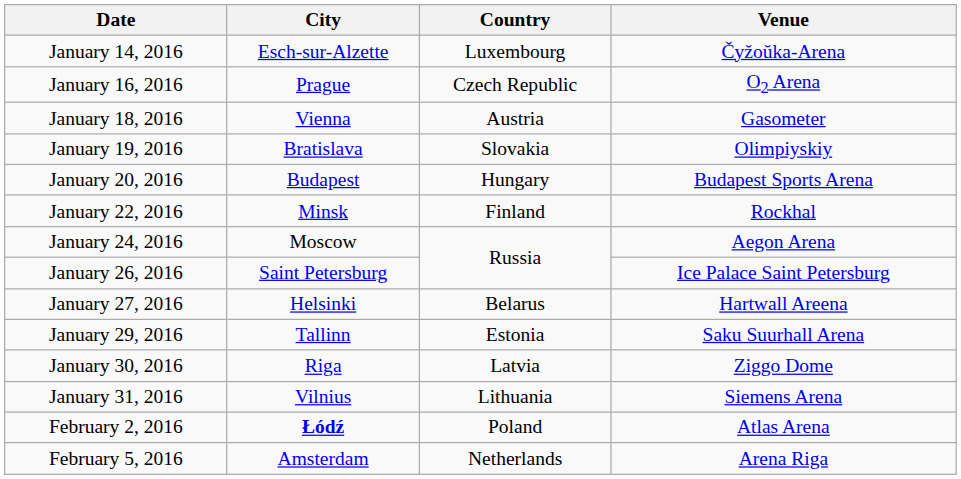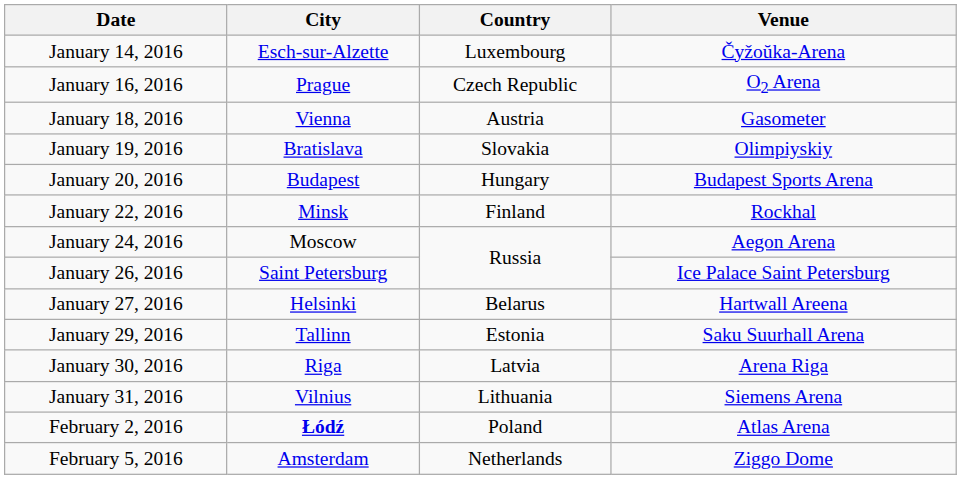 <table class="wikitable" style="text-align:center;">
 <tr>
 <th width="175">Date</th>
 <th width="150">City</th>
 <th width="150">Country</th>
 <th width="275">Venue</th>
 </tr>
 <tr>
 <td>January 14, 2016</td>
 <td><a href='#'>Esch-sur-Alzette</a></td>
 <td>Luxembourg</td>
 <td><a href='#'>Čyžoŭka-Arena</a></td>
 </tr>
 <tr>
 <td>January 16, 2016</td>
 <td><a href='#'>Prague</a></td>
 <td>Czech Republic</td>
 <td><a href='#'>O<sub>2</sub> Arena</a></td>
 </tr>
 <tr>
 <td>January 18, 2016</td>
 <td><a href='#'>Vienna</a></td>
 <td>Austria</td>
 <td><a href='#'>Gasometer</a></td>
 </tr>
 <tr>
 <td>January 19, 2016</td>
 <td><a href='#'>Bratislava</a></td>
 <td>Slovakia</td>
 <td><a href='#'>Olimpiyskiy</a></td>
 </tr>
 <tr>
 <td>January 20, 2016</td>
 <td><a href='#'>Budapest</a></td>
 <td>Hungary</td>
 <td><a href='#'>Budapest Sports Arena</a></td>
 </tr>
 <tr>
 <td>January 22, 2016</td>
 <td><a href='#'>Minsk</a></td>
 <td>Finland</td>
 <td><a href='#'>Rockhal</a></td>
 </tr>
 <tr>
 <td>January 24, 2016</td>
 <td>Moscow</td>
 <td rowspan="2">Russia</td>
 <td><a href='#'>Aegon Arena</a></td>
 </tr>
 <tr>
 <td>January 26, 2016</td>
 <td><a href='#'>Saint Petersburg</a></td>
 <td><a href='#'>Ice Palace Saint Petersburg</a></td>
 </tr>
 <tr>
 <td>January 27, 2016</td>
 <td><a href='#'>Helsinki</a></td>
 <td>Belarus</td>
 <td><a href='#'>Hartwall Areena</a></td>
 </tr>
 <tr>
 <td>January 29, 2016</td>
 <td><a href='#'>Tallinn</a></td>
 <td>Estonia</td>
 <td><a href='#'>Saku Suurhall Arena</a></td>
 </tr>
 <tr>
 <td>January 30, 2016</td>
 <td><a href='#'>Riga</a></td>
 <td>Latvia</td>
-<td><a href='#'>Ziggo Dome</a></td>
+<td><a href='#'>Arena Riga</a></td>
 </tr>
 <tr>
 <td>January 31, 2016</td>
 <td><a href='#'>Vilnius</a></td>
 <td>Lithuania</td>
 <td><a href='#'>Siemens Arena</a></td>
 </tr>
 <tr>
 <td>February 2, 2016</td>
 <td><strong><a href='#'>Łódź</a></strong></td>
 <td>Poland</td>
 <td><a href='#'>Atlas Arena</a></td>
 </tr>
 <tr>
 <td>February 5, 2016</td>
 <td><a href='#'>Amsterdam</a></td>
 <td>Netherlands</td>
-<td><a href='#'>Arena Riga</a></td>
+<td><a href='#'>Ziggo Dome</a></td>
 </tr>
 </table>
